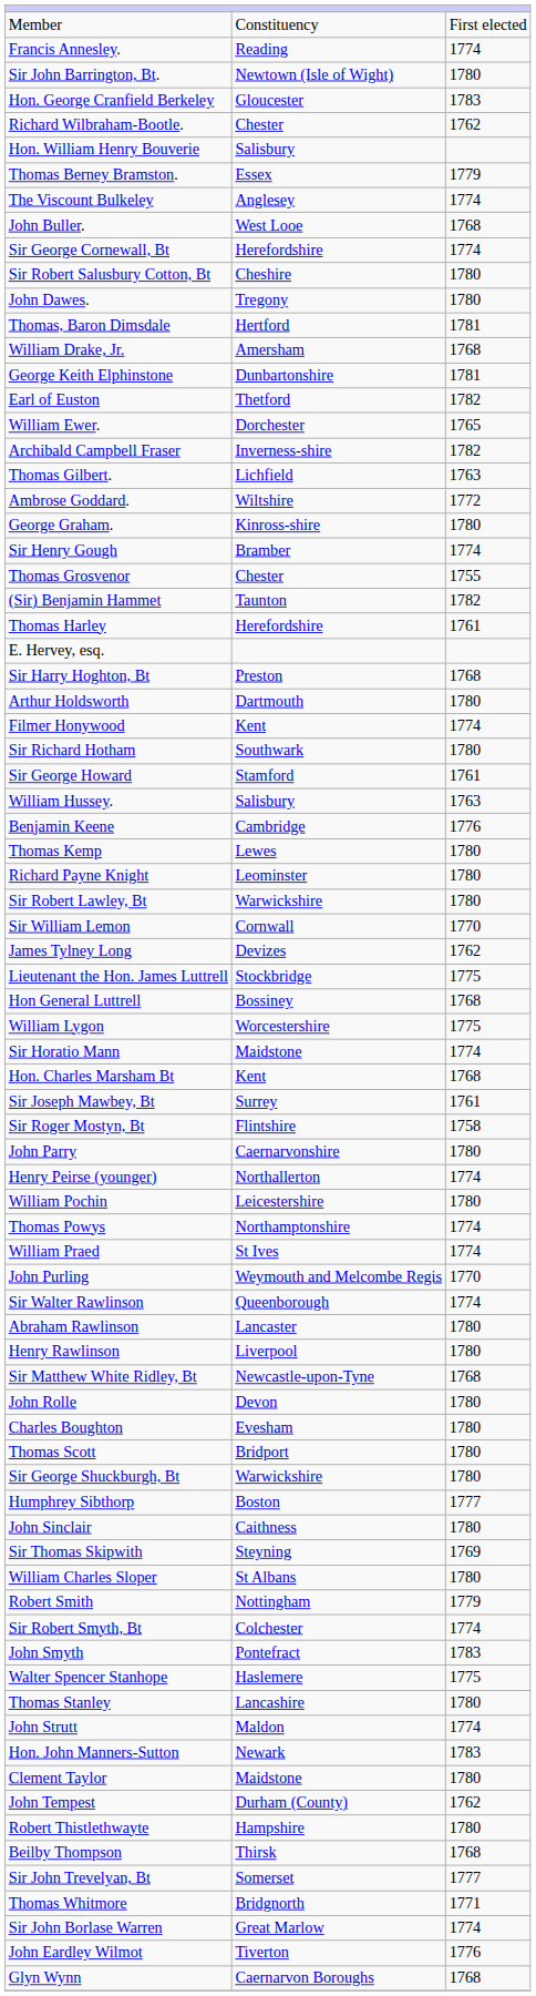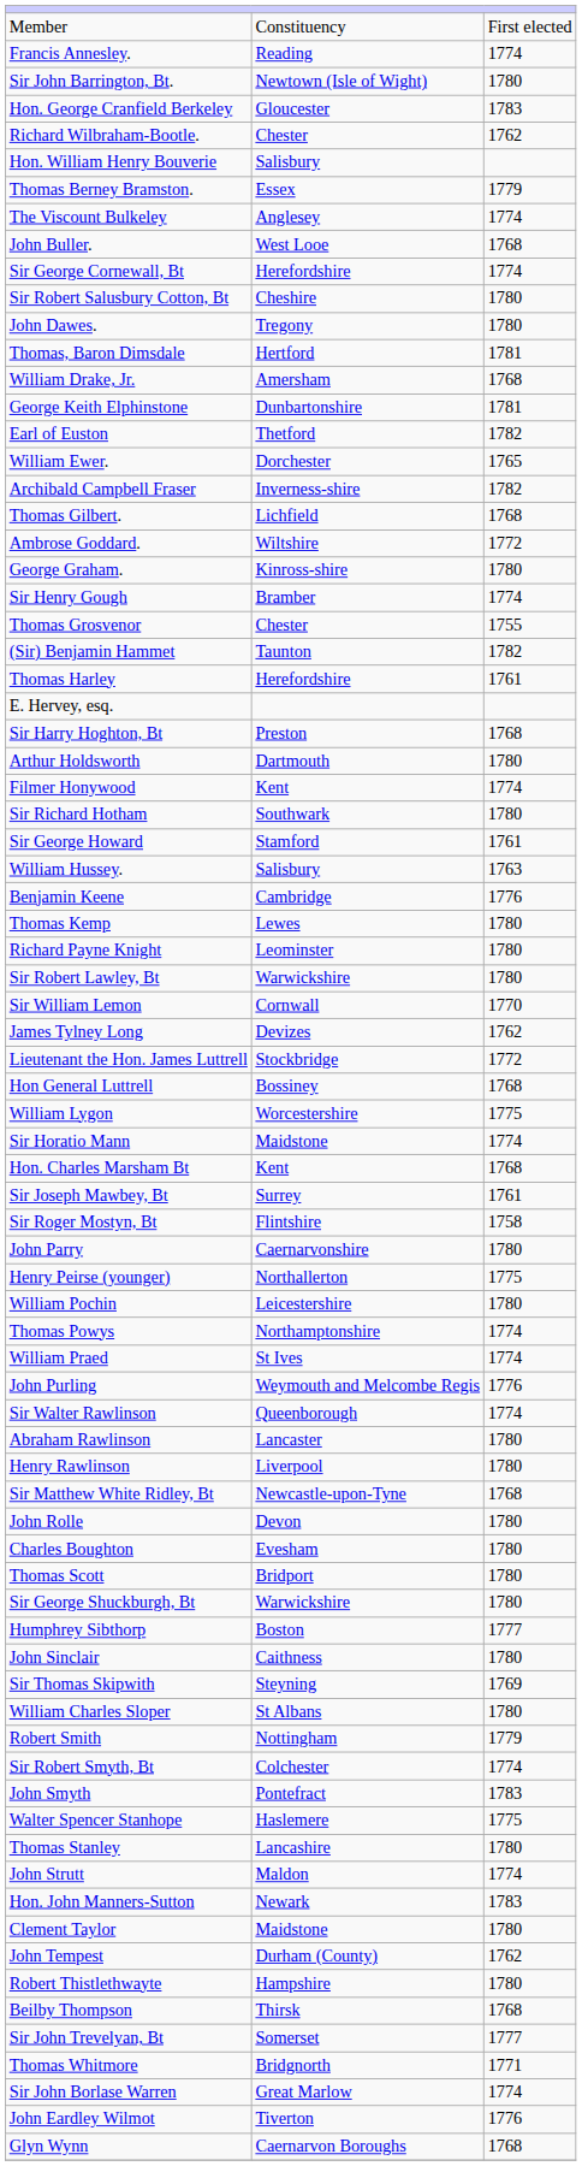 <table class="wikitable">
 <tr>
 <td colspan="3" bgcolor="ccccff"></td>
 </tr>
 <tr>
 <td>Member</td>
 <td>Constituency</td>
 <td>First elected</td>
 </tr>
 <tr>
 <td><a href='#'>Francis Annesley</a>.</td>
 <td><a href='#'>Reading</a></td>
 <td>1774</td>
 </tr>
 <tr>
 <td><a href='#'>Sir John Barrington, Bt</a>.</td>
 <td><a href='#'>Newtown (Isle of Wight)</a></td>
 <td>1780</td>
 </tr>
 <tr>
 <td><a href='#'>Hon. George Cranfield Berkeley</a></td>
 <td><a href='#'>Gloucester</a></td>
 <td>1783</td>
 </tr>
 <tr>
 <td><a href='#'>Richard Wilbraham-Bootle</a>.</td>
 <td><a href='#'>Chester</a></td>
 <td>1762</td>
 </tr>
 <tr>
 <td><a href='#'>Hon. William Henry Bouverie</a></td>
 <td><a href='#'>Salisbury</a></td>
 <td 1776></td>
 </tr>
 <tr>
 <td><a href='#'>Thomas Berney Bramston</a>.</td>
 <td><a href='#'>Essex</a></td>
 <td>1779</td>
 </tr>
 <tr>
 <td><a href='#'>The Viscount Bulkeley</a></td>
 <td><a href='#'>Anglesey</a></td>
 <td>1774</td>
 </tr>
 <tr>
 <td><a href='#'>John Buller</a>.</td>
 <td><a href='#'>West Looe</a></td>
 <td>1768</td>
 </tr>
 <tr>
 <td><a href='#'>Sir George Cornewall, Bt</a></td>
 <td><a href='#'>Herefordshire</a></td>
 <td>1774</td>
 </tr>
 <tr>
 <td><a href='#'>Sir Robert Salusbury Cotton, Bt</a></td>
 <td><a href='#'>Cheshire</a></td>
 <td>1780</td>
 </tr>
 <tr>
 <td><a href='#'>John Dawes</a>.</td>
 <td><a href='#'>Tregony</a></td>
 <td>1780</td>
 </tr>
 <tr>
 <td><a href='#'>Thomas, Baron Dimsdale</a></td>
 <td><a href='#'>Hertford</a></td>
 <td>1781</td>
 </tr>
 <tr>
 <td><a href='#'>William Drake, Jr.</a></td>
 <td><a href='#'>Amersham</a></td>
 <td>1768</td>
 </tr>
 <tr>
 <td><a href='#'>George Keith Elphinstone</a></td>
 <td><a href='#'>Dunbartonshire</a></td>
 <td>1781</td>
 </tr>
 <tr>
 <td><a href='#'>Earl of Euston</a></td>
 <td><a href='#'>Thetford</a></td>
 <td>1782</td>
 </tr>
 <tr>
 <td><a href='#'>William Ewer</a>.</td>
 <td><a href='#'>Dorchester</a></td>
 <td>1765</td>
 </tr>
 <tr>
 <td><a href='#'>Archibald Campbell Fraser</a></td>
 <td><a href='#'>Inverness-shire</a></td>
 <td>1782</td>
 </tr>
 <tr>
 <td><a href='#'>Thomas Gilbert</a>.</td>
 <td><a href='#'>Lichfield</a></td>
-<td>1763</td>
+<td>1768</td>
 </tr>
 <tr>
 <td><a href='#'>Ambrose Goddard</a>.</td>
 <td><a href='#'>Wiltshire</a></td>
 <td>1772</td>
 </tr>
 <tr>
 <td><a href='#'>George Graham</a>.</td>
 <td><a href='#'>Kinross-shire</a></td>
 <td>1780</td>
 </tr>
 <tr>
 <td><a href='#'>Sir Henry Gough</a></td>
 <td><a href='#'>Bramber</a></td>
 <td>1774</td>
 </tr>
 <tr>
 <td><a href='#'>Thomas Grosvenor</a></td>
 <td><a href='#'>Chester</a></td>
 <td>1755</td>
 </tr>
 <tr>
 <td><a href='#'>(Sir) Benjamin Hammet</a></td>
 <td><a href='#'>Taunton</a></td>
 <td>1782</td>
 </tr>
 <tr>
 <td><a href='#'>Thomas Harley</a></td>
 <td><a href='#'>Herefordshire</a></td>
 <td>1761</td>
 </tr>
 <tr>
 <td>E. Hervey, esq.</td>
 <td></td>
 <td></td>
 </tr>
 <tr>
 <td><a href='#'>Sir Harry Hoghton, Bt</a></td>
 <td><a href='#'>Preston</a></td>
 <td>1768</td>
 </tr>
 <tr>
 <td><a href='#'>Arthur Holdsworth</a></td>
 <td><a href='#'>Dartmouth</a></td>
 <td>1780</td>
 </tr>
 <tr>
 <td><a href='#'>Filmer Honywood</a></td>
 <td><a href='#'>Kent</a></td>
 <td>1774</td>
 </tr>
 <tr>
 <td><a href='#'>Sir Richard Hotham</a></td>
 <td><a href='#'>Southwark</a></td>
 <td>1780</td>
 </tr>
 <tr>
 <td><a href='#'>Sir George Howard</a></td>
 <td><a href='#'>Stamford</a></td>
 <td>1761</td>
 </tr>
 <tr>
 <td><a href='#'>William Hussey</a>.</td>
 <td><a href='#'>Salisbury</a></td>
 <td>1763</td>
 </tr>
 <tr>
 <td><a href='#'>Benjamin Keene</a></td>
 <td><a href='#'>Cambridge</a></td>
 <td>1776</td>
 </tr>
 <tr>
 <td><a href='#'>Thomas Kemp</a></td>
 <td><a href='#'>Lewes</a></td>
 <td>1780</td>
 </tr>
 <tr>
 <td><a href='#'>Richard Payne Knight</a></td>
 <td><a href='#'>Leominster</a></td>
 <td>1780</td>
 </tr>
 <tr>
 <td><a href='#'>Sir Robert Lawley, Bt</a></td>
 <td><a href='#'>Warwickshire</a></td>
 <td>1780</td>
 </tr>
 <tr>
 <td><a href='#'>Sir William Lemon</a></td>
 <td><a href='#'>Cornwall</a></td>
 <td>1770</td>
 </tr>
 <tr>
 <td><a href='#'>James Tylney Long</a></td>
 <td><a href='#'>Devizes</a></td>
 <td>1762</td>
 </tr>
 <tr>
 <td><a href='#'>Lieutenant the Hon. James Luttrell</a></td>
 <td><a href='#'>Stockbridge</a></td>
-<td>1775</td>
+<td>1772</td>
 </tr>
 <tr>
 <td><a href='#'>Hon General Luttrell</a></td>
 <td><a href='#'>Bossiney</a></td>
 <td>1768</td>
 </tr>
 <tr>
 <td><a href='#'>William Lygon</a></td>
 <td><a href='#'>Worcestershire</a></td>
 <td>1775</td>
 </tr>
 <tr>
 <td><a href='#'>Sir Horatio Mann</a></td>
 <td><a href='#'>Maidstone</a></td>
 <td>1774</td>
 </tr>
 <tr>
 <td><a href='#'>Hon. Charles Marsham Bt</a></td>
 <td><a href='#'>Kent</a></td>
 <td>1768</td>
 </tr>
 <tr>
 <td><a href='#'>Sir Joseph Mawbey, Bt</a></td>
 <td><a href='#'>Surrey</a></td>
 <td>1761</td>
 </tr>
 <tr>
 <td><a href='#'>Sir Roger Mostyn, Bt</a></td>
 <td><a href='#'>Flintshire</a></td>
 <td>1758</td>
 </tr>
 <tr>
 <td><a href='#'>John Parry</a></td>
 <td><a href='#'>Caernarvonshire</a></td>
 <td>1780</td>
 </tr>
 <tr>
 <td><a href='#'>Henry Peirse (younger)</a></td>
 <td><a href='#'>Northallerton</a></td>
-<td>1774</td>
+<td>1775</td>
 </tr>
 <tr>
 <td><a href='#'>William Pochin</a></td>
 <td><a href='#'>Leicestershire</a></td>
 <td>1780</td>
 </tr>
 <tr>
 <td><a href='#'>Thomas Powys</a></td>
 <td><a href='#'>Northamptonshire</a></td>
 <td>1774</td>
 </tr>
 <tr>
 <td><a href='#'>William Praed</a></td>
 <td><a href='#'>St Ives</a></td>
 <td>1774</td>
 </tr>
 <tr>
 <td><a href='#'>John Purling</a></td>
 <td><a href='#'>Weymouth and Melcombe Regis</a></td>
-<td>1770</td>
+<td>1776</td>
 </tr>
 <tr>
 <td><a href='#'>Sir Walter Rawlinson</a></td>
 <td><a href='#'>Queenborough</a></td>
 <td>1774</td>
 </tr>
 <tr>
 <td><a href='#'>Abraham Rawlinson</a></td>
 <td><a href='#'>Lancaster</a></td>
 <td>1780</td>
 </tr>
 <tr>
 <td><a href='#'>Henry Rawlinson</a></td>
 <td><a href='#'>Liverpool</a></td>
 <td>1780</td>
 </tr>
 <tr>
 <td><a href='#'>Sir Matthew White Ridley, Bt</a></td>
 <td><a href='#'>Newcastle-upon-Tyne</a></td>
 <td>1768</td>
 </tr>
 <tr>
 <td><a href='#'>John Rolle</a></td>
 <td><a href='#'>Devon</a></td>
 <td>1780</td>
 </tr>
 <tr>
 <td><a href='#'>Charles Boughton</a></td>
 <td><a href='#'>Evesham</a></td>
 <td>1780</td>
 </tr>
 <tr>
 <td><a href='#'>Thomas Scott</a></td>
 <td><a href='#'>Bridport</a></td>
 <td>1780</td>
 </tr>
 <tr>
 <td><a href='#'>Sir George Shuckburgh, Bt</a></td>
 <td><a href='#'>Warwickshire</a></td>
 <td>1780</td>
 </tr>
 <tr>
 <td><a href='#'>Humphrey Sibthorp</a></td>
 <td><a href='#'>Boston</a></td>
 <td>1777</td>
 </tr>
 <tr>
 <td><a href='#'>John Sinclair</a></td>
 <td><a href='#'>Caithness</a></td>
 <td>1780</td>
 </tr>
 <tr>
 <td><a href='#'>Sir Thomas Skipwith</a></td>
 <td><a href='#'>Steyning</a></td>
 <td>1769</td>
 </tr>
 <tr>
 <td><a href='#'>William Charles Sloper</a></td>
 <td><a href='#'>St Albans</a></td>
 <td>1780</td>
 </tr>
 <tr>
 <td><a href='#'>Robert Smith</a></td>
 <td><a href='#'>Nottingham</a></td>
 <td>1779</td>
 </tr>
 <tr>
 <td><a href='#'>Sir Robert Smyth, Bt</a></td>
 <td><a href='#'>Colchester</a></td>
 <td>1774</td>
 </tr>
 <tr>
 <td><a href='#'>John Smyth</a></td>
 <td><a href='#'>Pontefract</a></td>
 <td>1783</td>
 </tr>
 <tr>
 <td><a href='#'>Walter Spencer Stanhope</a></td>
 <td><a href='#'>Haslemere</a></td>
 <td>1775</td>
 </tr>
 <tr>
 <td><a href='#'>Thomas Stanley</a></td>
 <td><a href='#'>Lancashire</a></td>
 <td>1780</td>
 </tr>
 <tr>
 <td><a href='#'>John Strutt</a></td>
 <td><a href='#'>Maldon</a></td>
 <td>1774</td>
 </tr>
 <tr>
 <td><a href='#'>Hon. John Manners-Sutton</a></td>
 <td><a href='#'>Newark</a></td>
 <td>1783</td>
 </tr>
 <tr>
 <td><a href='#'>Clement Taylor</a></td>
 <td><a href='#'>Maidstone</a></td>
 <td>1780</td>
 </tr>
 <tr>
 <td><a href='#'>John Tempest</a></td>
 <td><a href='#'>Durham (County)</a></td>
 <td>1762</td>
 </tr>
 <tr>
 <td><a href='#'>Robert Thistlethwayte</a></td>
 <td><a href='#'>Hampshire</a></td>
 <td>1780</td>
 </tr>
 <tr>
 <td><a href='#'>Beilby Thompson</a></td>
 <td><a href='#'>Thirsk</a></td>
 <td>1768</td>
 </tr>
 <tr>
 <td><a href='#'>Sir John Trevelyan, Bt</a></td>
 <td><a href='#'>Somerset</a></td>
 <td>1777</td>
 </tr>
 <tr>
 <td><a href='#'>Thomas Whitmore</a></td>
 <td><a href='#'>Bridgnorth</a></td>
 <td>1771</td>
 </tr>
 <tr>
 <td><a href='#'> Sir John Borlase Warren</a></td>
 <td><a href='#'>Great Marlow</a></td>
 <td>1774</td>
 </tr>
 <tr>
 <td><a href='#'>John Eardley Wilmot</a></td>
 <td><a href='#'>Tiverton</a></td>
 <td>1776</td>
 </tr>
 <tr>
 <td><a href='#'>Glyn Wynn</a></td>
 <td><a href='#'>Caernarvon Boroughs</a></td>
 <td>1768</td>
 </tr>
 <tr>
 </tr>
 </table>
